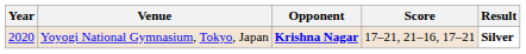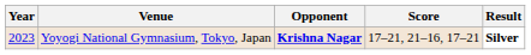 <table class="sortable wikitable" style="font-size: 90%;">
 <tr>
 <th>Year</th>
 <th>Venue</th>
 <th>Opponent</th>
 <th>Score</th>
 <th>Result</th>
 </tr>
 <tr style="background:#F3E6D7">
-<td align="center"><a href='#'>2020</a></td>
+<td align="center"><a href='#'>2023</a></td>
 <td align="left"><a href='#'>Yoyogi National Gymnasium</a>, <a href='#'>Tokyo</a>, Japan</td>
 <td align="left"><strong> <a href='#'>Krishna Nagar</a></strong></td>
 <td align="left">17–21, 21–16, 17–21</td>
 <td style="text-align:left; background:white"> <strong>Silver</strong></td>
 </tr>
 </table>
